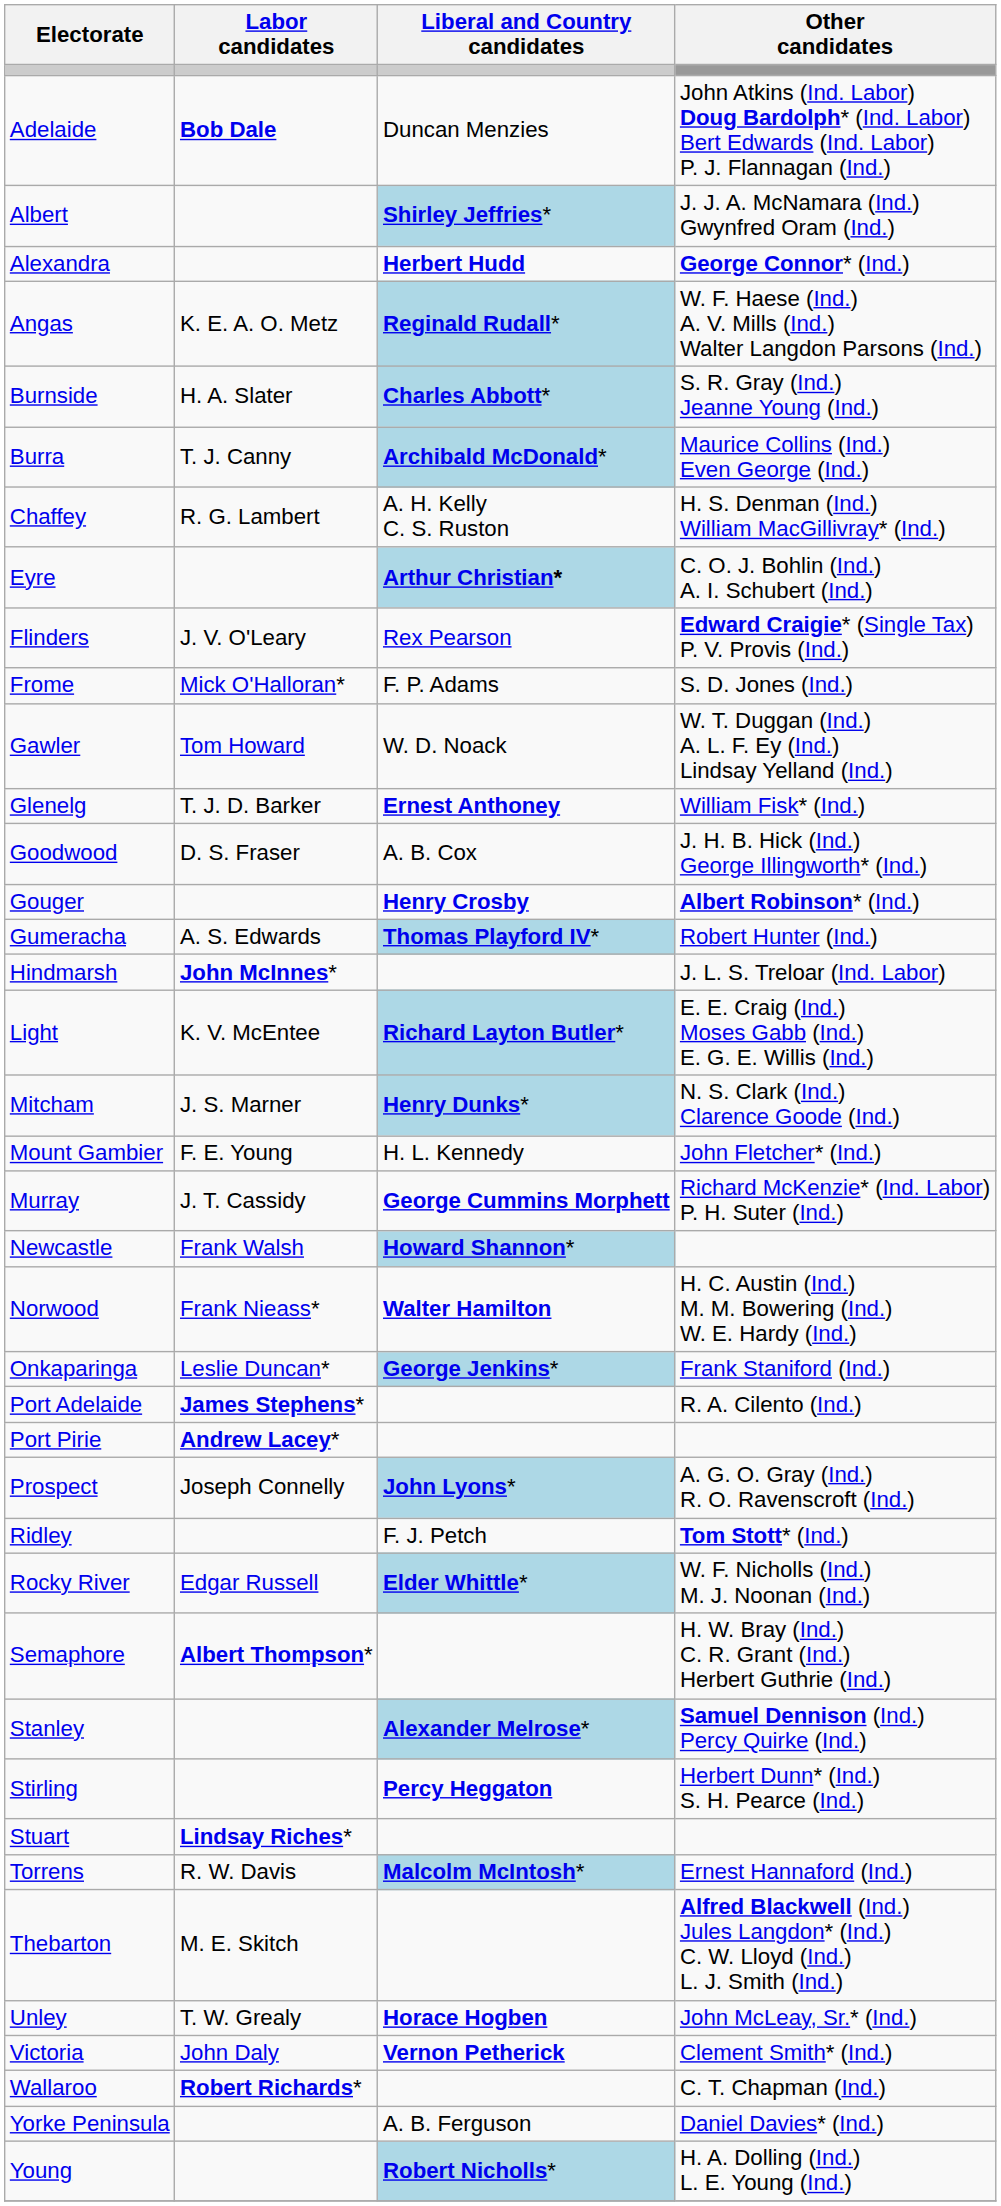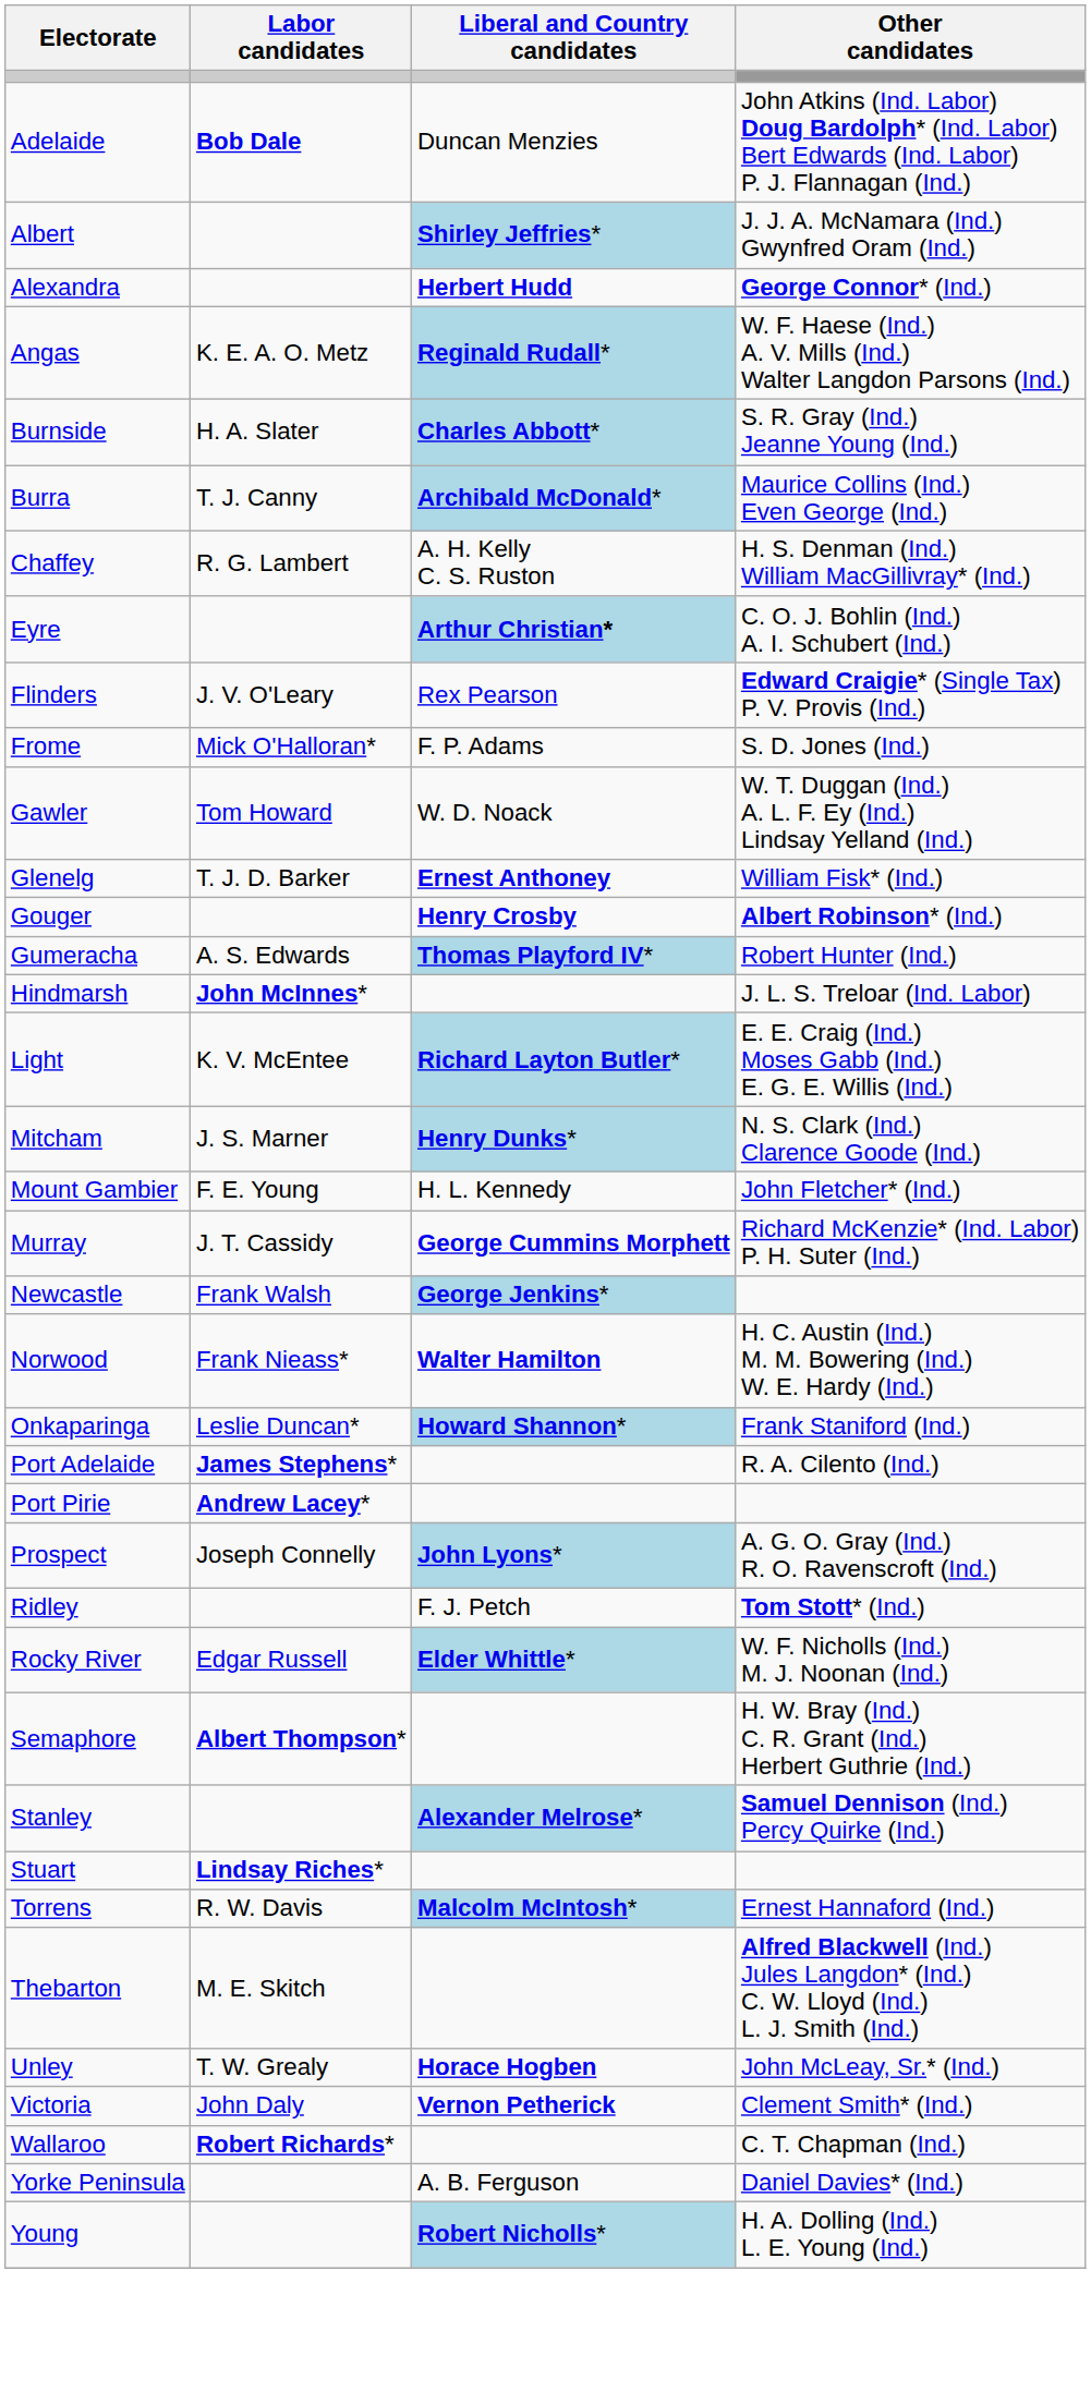 <table class="wikitable">
 <tr>
 <th>Electorate</th>
 <th><a href='#'>Labor</a><br> candidates</th>
 <th><a href='#'>Liberal and Country</a><br> candidates</th>
 <th>Other <br>candidates</th>
 </tr>
 <tr bgcolor="#cccccc">
 <td></td>
 <td></td>
 <td></td>
 <td bgcolor="#999999"></td>
 </tr>
 <tr>
 <td><a href='#'>Adelaide</a></td>
 <td><strong><a href='#'>Bob Dale</a></strong></td>
 <td>Duncan Menzies</td>
 <td>John Atkins (<a href='#'>Ind. Labor</a>)<br> <strong><a href='#'>Doug Bardolph</a></strong>* (<a href='#'>Ind. Labor</a>)<br><a href='#'>Bert Edwards</a> (<a href='#'>Ind. Labor</a>)<br>P. J. Flannagan (<a href='#'>Ind.</a>)</td>
 </tr>
 <tr>
 <td><a href='#'>Albert</a></td>
 <td></td>
 <td bgcolor=lightblue><strong><a href='#'>Shirley Jeffries</a></strong>*</td>
 <td>J. J. A. McNamara (<a href='#'>Ind.</a>)<br>Gwynfred Oram (<a href='#'>Ind.</a>)</td>
 </tr>
 <tr>
 <td><a href='#'>Alexandra</a></td>
 <td></td>
 <td><strong><a href='#'>Herbert Hudd</a></strong></td>
 <td><strong><a href='#'>George Connor</a></strong>* (<a href='#'>Ind.</a>)</td>
 </tr>
 <tr>
 <td><a href='#'>Angas</a></td>
 <td>K. E. A. O. Metz</td>
 <td bgcolor=lightblue><strong><a href='#'>Reginald Rudall</a></strong>*</td>
 <td>W. F. Haese (<a href='#'>Ind.</a>)<br>A. V. Mills (<a href='#'>Ind.</a>)<br>Walter Langdon Parsons (<a href='#'>Ind.</a>)</td>
 </tr>
 <tr>
 <td><a href='#'>Burnside</a></td>
 <td>H. A. Slater</td>
 <td bgcolor=lightblue><strong><a href='#'>Charles Abbott</a></strong>*</td>
 <td>S. R. Gray (<a href='#'>Ind.</a>)<br><a href='#'>Jeanne Young</a> (<a href='#'>Ind.</a>)</td>
 </tr>
 <tr>
 <td><a href='#'>Burra</a></td>
 <td>T. J. Canny</td>
 <td bgcolor=lightblue><strong><a href='#'>Archibald McDonald</a></strong>*</td>
 <td><a href='#'>Maurice Collins</a> (<a href='#'>Ind.</a>)<br><a href='#'>Even George</a> (<a href='#'>Ind.</a>)</td>
 </tr>
 <tr>
 <td><a href='#'>Chaffey</a></td>
 <td>R. G. Lambert</td>
 <td>A. H. Kelly<br>C. S. Ruston</td>
 <td>H. S. Denman (<a href='#'>Ind.</a>)<br><a href='#'>William MacGillivray</a>* (<a href='#'>Ind.</a>)</td>
 </tr>
 <tr>
 <td><a href='#'>Eyre</a></td>
 <td></td>
 <td bgcolor=lightblue><strong><a href='#'>Arthur Christian</a>*</strong></td>
 <td>C. O. J. Bohlin (<a href='#'>Ind.</a>)<br>A. I. Schubert (<a href='#'>Ind.</a>)</td>
 </tr>
 <tr>
 <td><a href='#'>Flinders</a></td>
 <td>J. V. O'Leary</td>
 <td><a href='#'>Rex Pearson</a></td>
 <td><strong><a href='#'>Edward Craigie</a></strong>* (<a href='#'>Single Tax</a>)<br>P. V. Provis (<a href='#'>Ind.</a>)</td>
 </tr>
 <tr>
 <td><a href='#'>Frome</a></td>
 <td><a href='#'>Mick O'Halloran</a>*</td>
 <td>F. P. Adams</td>
 <td>S. D. Jones (<a href='#'>Ind.</a>)</td>
 </tr>
 <tr>
 <td><a href='#'>Gawler</a></td>
 <td><a href='#'>Tom Howard</a></td>
 <td>W. D. Noack</td>
 <td>W. T. Duggan (<a href='#'>Ind.</a>)<br>A. L. F. Ey (<a href='#'>Ind.</a>)<br>Lindsay Yelland (<a href='#'>Ind.</a>)</td>
 </tr>
 <tr>
 <td><a href='#'>Glenelg</a></td>
 <td>T. J. D. Barker</td>
 <td><strong><a href='#'>Ernest Anthoney</a></strong></td>
 <td><a href='#'>William Fisk</a>* (<a href='#'>Ind.</a>)</td>
 </tr>
 <tr>
-<td><a href='#'>Goodwood</a></td>
-<td>D. S. Fraser</td>
-<td>A. B. Cox</td>
-<td>J. H. B. Hick (<a href='#'>Ind.</a>)<br><a href='#'>George Illingworth</a>* (<a href='#'>Ind.</a>)</td>
-</tr>
-<tr>
 <td><a href='#'>Gouger</a></td>
 <td></td>
 <td><strong><a href='#'>Henry Crosby</a></strong></td>
 <td><strong><a href='#'>Albert Robinson</a></strong>* (<a href='#'>Ind.</a>)</td>
 </tr>
 <tr>
 <td><a href='#'>Gumeracha</a></td>
 <td>A. S. Edwards</td>
 <td bgcolor=lightblue><strong><a href='#'>Thomas Playford IV</a></strong>*</td>
 <td><a href='#'>Robert Hunter</a> (<a href='#'>Ind.</a>)</td>
 </tr>
 <tr>
 <td><a href='#'>Hindmarsh</a></td>
 <td><strong><a href='#'>John McInnes</a></strong>*</td>
 <td></td>
 <td>J. L. S. Treloar (<a href='#'>Ind. Labor</a>)</td>
 </tr>
 <tr>
 <td><a href='#'>Light</a></td>
 <td>K. V. McEntee</td>
 <td bgcolor=lightblue><strong><a href='#'>Richard Layton Butler</a></strong>*</td>
 <td>E. E. Craig (<a href='#'>Ind.</a>)<br><a href='#'>Moses Gabb</a> (<a href='#'>Ind.</a>)<br>E. G. E. Willis (<a href='#'>Ind.</a>)</td>
 </tr>
 <tr>
 <td><a href='#'>Mitcham</a></td>
 <td>J. S. Marner</td>
 <td bgcolor=lightblue><strong><a href='#'>Henry Dunks</a></strong>*</td>
 <td>N. S. Clark (<a href='#'>Ind.</a>)<br><a href='#'>Clarence Goode</a> (<a href='#'>Ind.</a>)</td>
 </tr>
 <tr>
 <td><a href='#'>Mount Gambier</a></td>
 <td>F. E. Young</td>
 <td>H. L. Kennedy</td>
 <td><a href='#'>John Fletcher</a>* (<a href='#'>Ind.</a>)</td>
 </tr>
 <tr>
 <td><a href='#'>Murray</a></td>
 <td>J. T. Cassidy</td>
 <td><strong><a href='#'>George Cummins Morphett</a></strong></td>
 <td><a href='#'>Richard McKenzie</a>* (<a href='#'>Ind. Labor</a>)<br>P. H. Suter (<a href='#'>Ind.</a>)</td>
 </tr>
 <tr>
 <td><a href='#'>Newcastle</a></td>
 <td><a href='#'>Frank Walsh</a></td>
-<td bgcolor=lightblue><strong><a href='#'>Howard Shannon</a></strong>*</td>
+<td bgcolor=lightblue><strong><a href='#'>George Jenkins</a></strong>*</td>
 <td></td>
 </tr>
 <tr>
 <td><a href='#'>Norwood</a></td>
 <td><a href='#'>Frank Nieass</a>*</td>
 <td><strong><a href='#'>Walter Hamilton</a></strong></td>
 <td>H. C. Austin (<a href='#'>Ind.</a>)<br>M. M. Bowering (<a href='#'>Ind.</a>)<br>W. E. Hardy (<a href='#'>Ind.</a>)</td>
 </tr>
 <tr>
 <td><a href='#'>Onkaparinga</a></td>
 <td><a href='#'>Leslie Duncan</a>*</td>
-<td bgcolor=lightblue><strong><a href='#'>George Jenkins</a></strong>*</td>
+<td bgcolor=lightblue><strong><a href='#'>Howard Shannon</a></strong>*</td>
 <td><a href='#'>Frank Staniford</a> (<a href='#'>Ind.</a>)</td>
 </tr>
 <tr>
 <td><a href='#'>Port Adelaide</a></td>
 <td><strong><a href='#'>James Stephens</a></strong>*</td>
 <td></td>
 <td>R. A. Cilento (<a href='#'>Ind.</a>)</td>
 </tr>
 <tr>
 <td><a href='#'>Port Pirie</a></td>
 <td><strong><a href='#'>Andrew Lacey</a></strong>*</td>
 <td></td>
 <td></td>
 </tr>
 <tr>
 <td><a href='#'>Prospect</a></td>
 <td>Joseph Connelly</td>
 <td bgcolor=lightblue><strong><a href='#'>John Lyons</a></strong>*</td>
 <td>A. G. O. Gray (<a href='#'>Ind.</a>)<br>R. O. Ravenscroft (<a href='#'>Ind.</a>)</td>
 </tr>
 <tr>
 <td><a href='#'>Ridley</a></td>
 <td></td>
 <td>F. J. Petch</td>
 <td><strong><a href='#'>Tom Stott</a></strong>* (<a href='#'>Ind.</a>)</td>
 </tr>
 <tr>
 <td><a href='#'>Rocky River</a></td>
 <td><a href='#'>Edgar Russell</a></td>
 <td bgcolor=lightblue><strong><a href='#'>Elder Whittle</a></strong>*</td>
 <td>W. F. Nicholls (<a href='#'>Ind.</a>)<br>M. J. Noonan (<a href='#'>Ind.</a>)</td>
 </tr>
 <tr>
 <td><a href='#'>Semaphore</a></td>
 <td><strong><a href='#'>Albert Thompson</a></strong>*</td>
 <td></td>
 <td>H. W. Bray (<a href='#'>Ind.</a>)<br>C. R. Grant (<a href='#'>Ind.</a>)<br>Herbert Guthrie (<a href='#'>Ind.</a>)</td>
 </tr>
 <tr>
 <td><a href='#'>Stanley</a></td>
 <td></td>
 <td bgcolor=lightblue><strong><a href='#'>Alexander Melrose</a></strong>*</td>
 <td><strong><a href='#'>Samuel Dennison</a></strong> (<a href='#'>Ind.</a>)<br><a href='#'>Percy Quirke</a> (<a href='#'>Ind.</a>)</td>
-</tr>
-<tr>
-<td><a href='#'>Stirling</a></td>
-<td></td>
-<td><strong><a href='#'>Percy Heggaton</a></strong></td>
-<td><a href='#'>Herbert Dunn</a>* (<a href='#'>Ind.</a>)<br>S. H. Pearce (<a href='#'>Ind.</a>)</td>
 </tr>
 <tr>
 <td><a href='#'>Stuart</a></td>
 <td><strong><a href='#'>Lindsay Riches</a></strong>*</td>
 <td></td>
 <td></td>
 </tr>
 <tr>
 <td><a href='#'>Torrens</a></td>
 <td>R. W. Davis</td>
 <td bgcolor=lightblue><strong><a href='#'>Malcolm McIntosh</a></strong>*</td>
 <td><a href='#'>Ernest Hannaford</a> (<a href='#'>Ind.</a>)</td>
 </tr>
 <tr>
 <td><a href='#'>Thebarton</a></td>
 <td>M. E. Skitch</td>
 <td></td>
 <td><strong><a href='#'>Alfred Blackwell</a></strong> (<a href='#'>Ind.</a>)<br><a href='#'>Jules Langdon</a>* (<a href='#'>Ind.</a>)<br>C. W. Lloyd (<a href='#'>Ind.</a>)<br>L. J. Smith (<a href='#'>Ind.</a>)</td>
 </tr>
 <tr>
 <td><a href='#'>Unley</a></td>
 <td>T. W. Grealy</td>
 <td><strong><a href='#'>Horace Hogben</a></strong></td>
 <td><a href='#'>John McLeay, Sr.</a>* (<a href='#'>Ind.</a>)</td>
 </tr>
 <tr>
 <td><a href='#'>Victoria</a></td>
 <td><a href='#'>John Daly</a></td>
 <td><strong><a href='#'>Vernon Petherick</a></strong></td>
 <td><a href='#'>Clement Smith</a>* (<a href='#'>Ind.</a>)</td>
 </tr>
 <tr>
 <td><a href='#'>Wallaroo</a></td>
 <td><strong><a href='#'>Robert Richards</a></strong>*</td>
 <td></td>
 <td>C. T. Chapman (<a href='#'>Ind.</a>)</td>
 </tr>
 <tr>
 <td><a href='#'>Yorke Peninsula</a></td>
 <td></td>
 <td>A. B. Ferguson</td>
 <td><a href='#'>Daniel Davies</a>* (<a href='#'>Ind.</a>)</td>
 </tr>
 <tr>
 <td><a href='#'>Young</a></td>
 <td></td>
 <td bgcolor=lightblue><strong><a href='#'>Robert Nicholls</a></strong>*</td>
 <td>H. A. Dolling (<a href='#'>Ind.</a>)<br>L. E. Young (<a href='#'>Ind.</a>)</td>
 </tr>
 <tr>
 </tr>
 </table>
